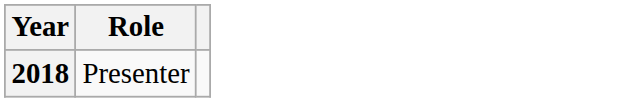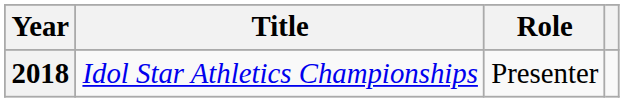 <table class="wikitable plainrowheaders">
 <tr>
 <th scope="col">Year</th>
+<th scope="col">Title</th>
 <th scope="col">Role</th>
 <th scope="col"></th>
 </tr>
 <tr>
 <th scope="row">2018</th>
+<td><em><a href='#'>Idol Star Athletics Championships</a></em></td>
 <td>Presenter</td>
 <td style="text-align:center"></td>
 </tr>
 </table>
